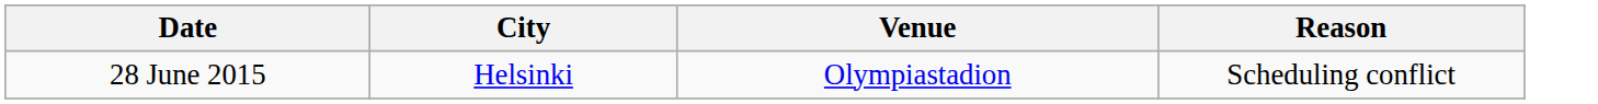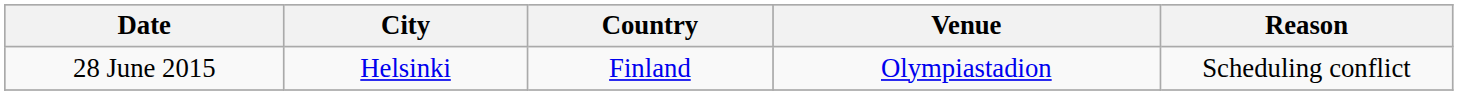 <table class="wikitable" style="text-align:center;">
 <tr 20 October 2015>
 <th scope="col" style="width:12em;">Date</th>
 <th scope="col" style="width:10em;">City</th>
+<th scope="col" style="width:10em;">Country</th>
 <th scope="col" style="width:16em;">Venue</th>
 <th scope="col" style="width:12em;">Reason</th>
 </tr>
 <tr>
 <td>28 June 2015</td>
 <td><a href='#'>Helsinki</a></td>
+<td><a href='#'>Finland</a></td>
 <td><a href='#'>Olympiastadion</a></td>
 <td>Scheduling conflict</td>
 </tr>
 </table>
